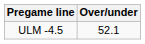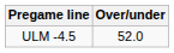 <table class="wikitable">
 <tr align="center">
 <th style=>Pregame line</th>
 <th style=>Over/under</th>
 </tr>
 <tr align="center">
 <td>ULM -4.5</td>
-<td>52.1</td>
+<td>52.0</td>
 </tr>
 </table>
